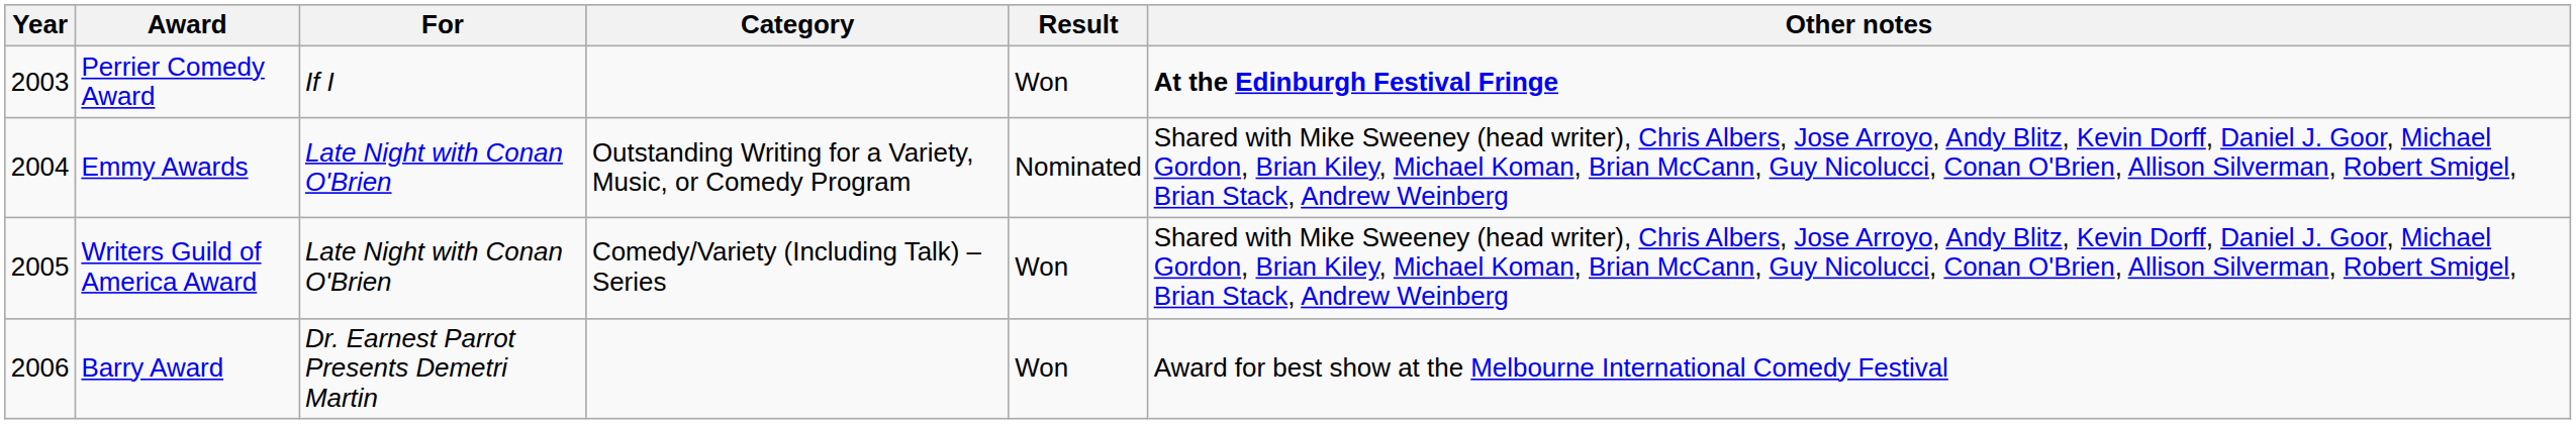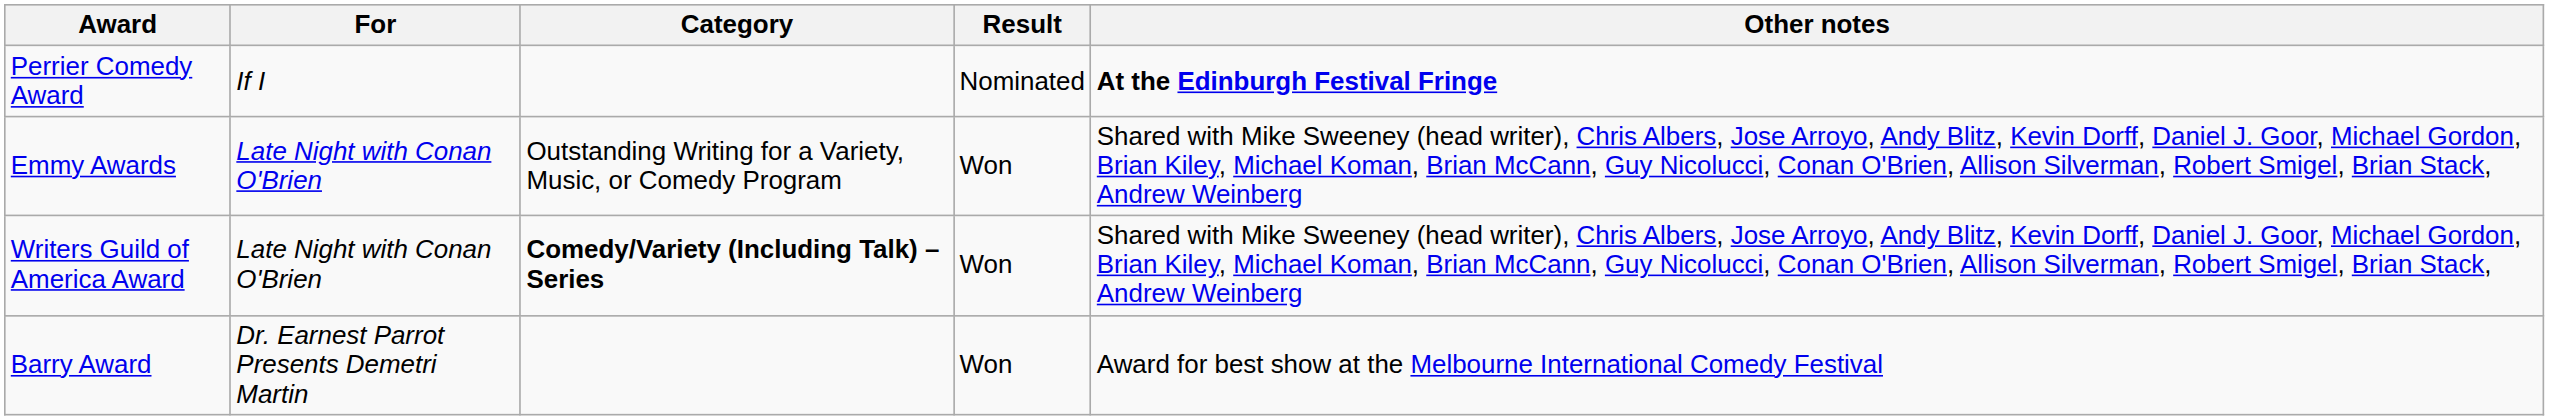 <table class="wikitable">
 <tr>
-<th>Year</th>
 <th>Award</th>
 <th>For</th>
 <th>Category</th>
 <th>Result</th>
 <th>Other notes</th>
 </tr>
 <tr>
-<td>2003</td>
 <td><a href='#'>Perrier Comedy Award</a></td>
 <td><em>If I</em></td>
 <td></td>
-<td>Won</td>
+<td>Nominated</td>
 <td><strong>At the <a href='#'>Edinburgh Festival Fringe</a></strong></td>
 </tr>
 <tr>
-<td>2004</td>
 <td><a href='#'>Emmy Awards</a></td>
 <td><em><a href='#'>Late Night with Conan O'Brien</a></em></td>
 <td>Outstanding Writing for a Variety, Music, or Comedy Program</td>
-<td>Nominated</td>
-<td>Shared with Mike Sweeney (head writer), <a href='#'>Chris Albers</a>, <a href='#'>Jose Arroyo</a>, <a href='#'>Andy Blitz</a>, <a href='#'>Kevin Dorff</a>, <a href='#'>Daniel J. Goor</a>, <a href='#'>Michael Gordon</a>, <a href='#'>Brian Kiley</a>, <a href='#'>Michael Koman</a>, <a href='#'>Brian McCann</a>, <a href='#'>Guy Nicolucci</a>, <a href='#'>Conan O'Brien</a>, <a href='#'>Allison Silverman</a>, <a href='#'>Robert Smigel</a>, <a href='#'>Brian Stack</a>, <a href='#'>Andrew Weinberg</a></td>
-</tr>
-<tr>
-<td>2005</td>
-<td><a href='#'>Writers Guild of America Award</a></td>
-<td><em>Late Night with Conan O'Brien</em></td>
-<td>Comedy/Variety (Including Talk) – Series</td>
 <td>Won</td>
 <td>Shared with Mike Sweeney (head writer), <a href='#'>Chris Albers</a>, <a href='#'>Jose Arroyo</a>, <a href='#'>Andy Blitz</a>, <a href='#'>Kevin Dorff</a>, <a href='#'>Daniel J. Goor</a>, <a href='#'>Michael Gordon</a>, <a href='#'>Brian Kiley</a>, <a href='#'>Michael Koman</a>, <a href='#'>Brian McCann</a>, <a href='#'>Guy Nicolucci</a>, <a href='#'>Conan O'Brien</a>, <a href='#'>Allison Silverman</a>, <a href='#'>Robert Smigel</a>, <a href='#'>Brian Stack</a>, <a href='#'>Andrew Weinberg</a></td>
 </tr>
 <tr>
-<td>2006</td>
+<td><a href='#'>Writers Guild of America Award</a></td>
+<td><em>Late Night with Conan O'Brien</em></td>
+<td><strong>Comedy/Variety (Including Talk) – Series</strong></td>
+<td>Won</td>
+<td>Shared with Mike Sweeney (head writer), <a href='#'>Chris Albers</a>, <a href='#'>Jose Arroyo</a>, <a href='#'>Andy Blitz</a>, <a href='#'>Kevin Dorff</a>, <a href='#'>Daniel J. Goor</a>, <a href='#'>Michael Gordon</a>, <a href='#'>Brian Kiley</a>, <a href='#'>Michael Koman</a>, <a href='#'>Brian McCann</a>, <a href='#'>Guy Nicolucci</a>, <a href='#'>Conan O'Brien</a>, <a href='#'>Allison Silverman</a>, <a href='#'>Robert Smigel</a>, <a href='#'>Brian Stack</a>, <a href='#'>Andrew Weinberg</a></td>
+</tr>
+<tr>
 <td><a href='#'>Barry Award</a></td>
 <td><em>Dr. Earnest Parrot Presents Demetri Martin</em></td>
 <td></td>
 <td>Won</td>
 <td>Award for best show at the <a href='#'>Melbourne International Comedy Festival</a></td>
 </tr>
 </table>
